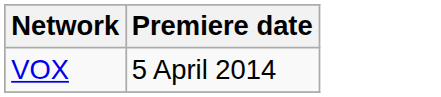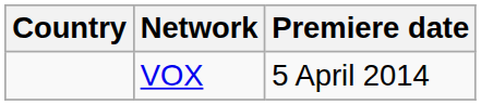 <table class="wikitable">
 <tr>
+<th>Country</th>
 <th>Network</th>
 <th>Premiere date</th>
 </tr>
 <tr>
+<td></td>
 <td><a href='#'>VOX</a></td>
 <td>5 April 2014</td>
 </tr>
 </table>
